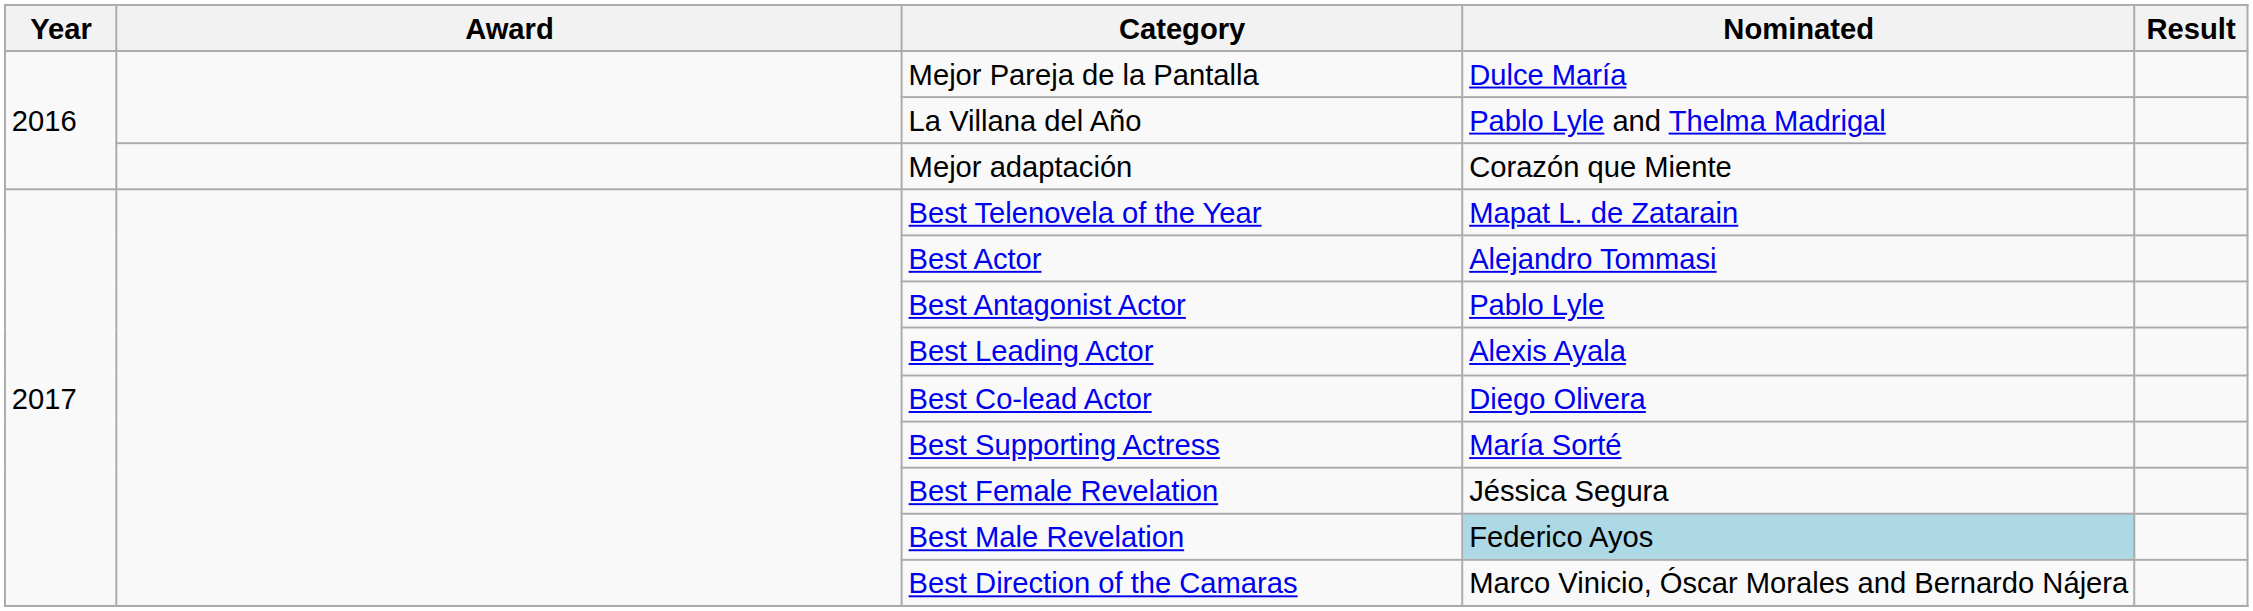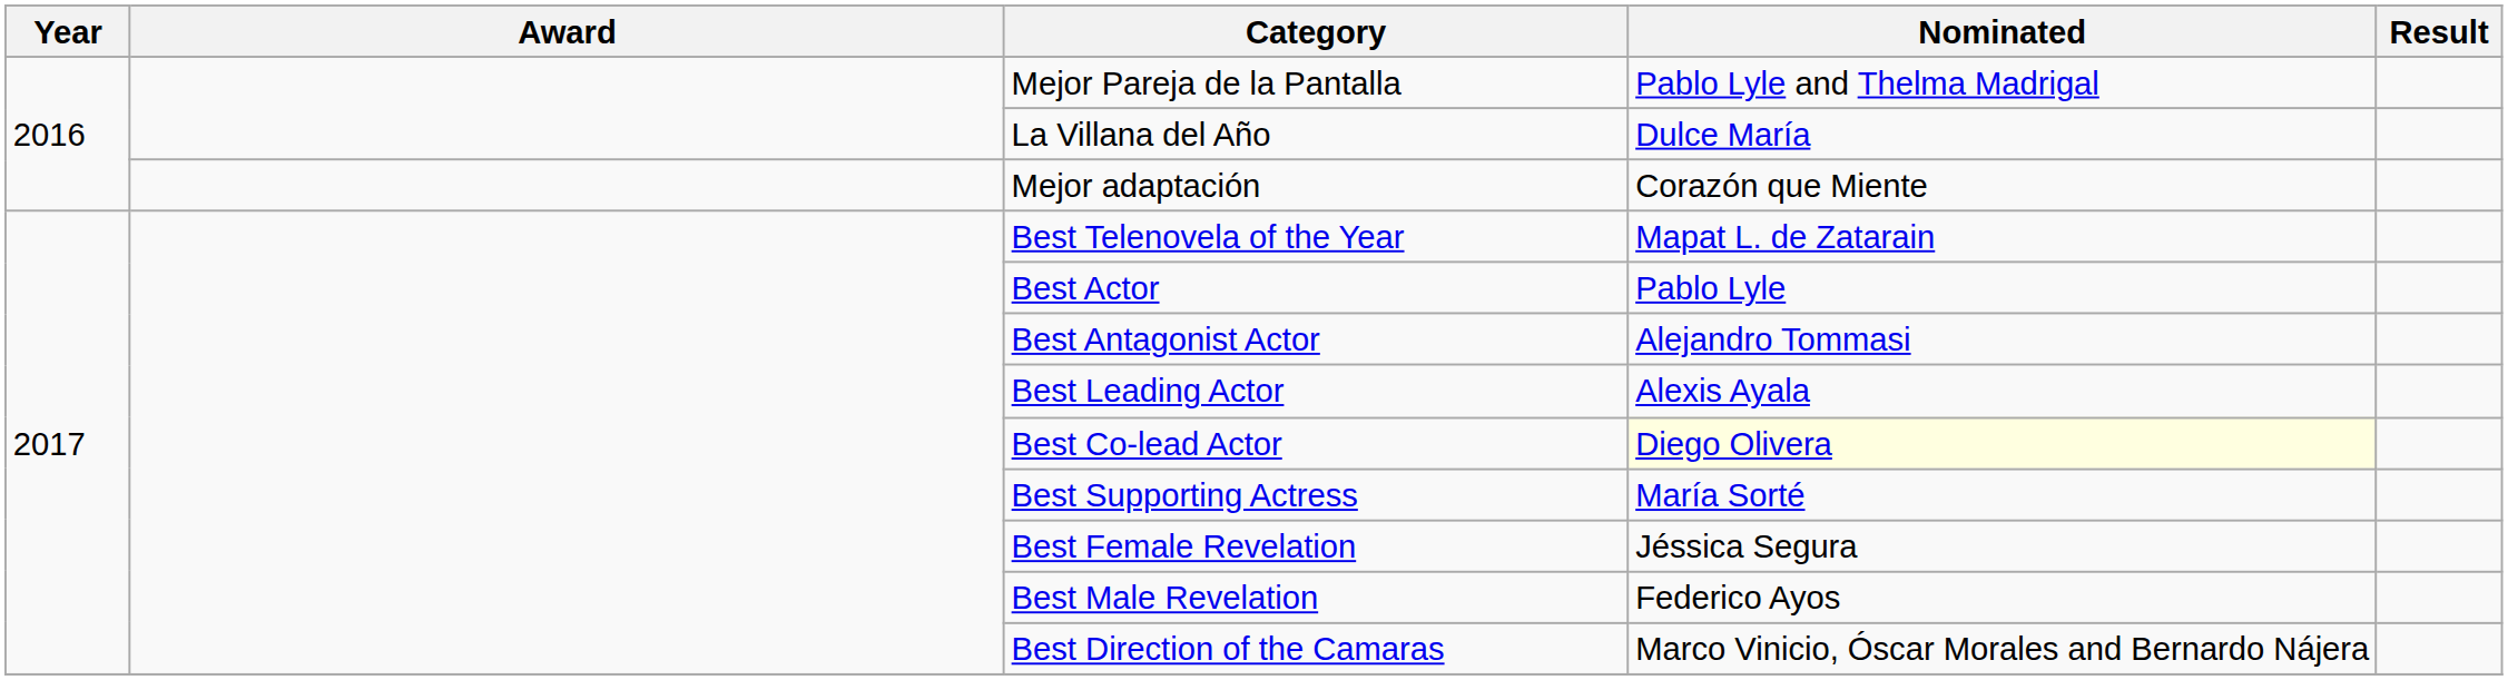 <table class="wikitable" style="font-size: 95%;">
 <tr align="center">
 <th>Year</th>
 <th width=35%>Award</th>
 <th width=25%>Category</th>
 <th width=30%>Nominated</th>
 <th width=5%>Result</th>
 </tr>
 <tr>
 <td rowspan="3">2016</td>
 <td rowspan="2"></td>
 <td>Mejor Pareja de la Pantalla</td>
-<td><a href='#'>Dulce María</a></td>
+<td><a href='#'>Pablo Lyle</a> and <a href='#'>Thelma Madrigal</a></td>
 <td></td>
 </tr>
 <tr>
 <td>La Villana del Año</td>
-<td><a href='#'>Pablo Lyle</a> and <a href='#'>Thelma Madrigal</a></td>
+<td><a href='#'>Dulce María</a></td>
 <td></td>
 </tr>
 <tr>
 <td></td>
 <td>Mejor adaptación</td>
 <td>Corazón que Miente</td>
 <td></td>
 </tr>
 <tr>
 <td rowspan="9">2017</td>
 <td rowspan="9"></td>
 <td><a href='#'>Best Telenovela of the Year</a></td>
 <td><a href='#'>Mapat L. de Zatarain</a></td>
 <td></td>
 </tr>
 <tr>
 <td><a href='#'>Best Actor</a></td>
-<td><a href='#'>Alejandro Tommasi</a></td>
+<td><a href='#'>Pablo Lyle</a></td>
 <td></td>
 </tr>
 <tr>
 <td><a href='#'>Best Antagonist Actor</a></td>
-<td><a href='#'>Pablo Lyle</a></td>
+<td><a href='#'>Alejandro Tommasi</a></td>
 <td></td>
 </tr>
 <tr>
 <td><a href='#'>Best Leading Actor</a></td>
 <td><a href='#'>Alexis Ayala</a></td>
 <td></td>
 </tr>
 <tr>
 <td><a href='#'>Best Co-lead Actor</a></td>
-<td><a href='#'>Diego Olivera</a></td>
+<td style="background: lightyellow;"><a href='#'>Diego Olivera</a></td>
 <td></td>
 </tr>
 <tr>
 <td><a href='#'>Best Supporting Actress</a></td>
 <td><a href='#'>María Sorté</a></td>
 <td></td>
 </tr>
 <tr>
 <td><a href='#'>Best Female Revelation</a></td>
 <td>Jéssica Segura</td>
 <td></td>
 </tr>
 <tr>
 <td><a href='#'>Best Male Revelation</a></td>
-<td style="background: lightblue;">Federico Ayos</td>
+<td>Federico Ayos</td>
 <td></td>
 </tr>
 <tr>
 <td><a href='#'>Best Direction of the Camaras</a></td>
 <td>Marco Vinicio, Óscar Morales and Bernardo Nájera</td>
 <td></td>
 </tr>
 <tr>
 </tr>
 </table>
